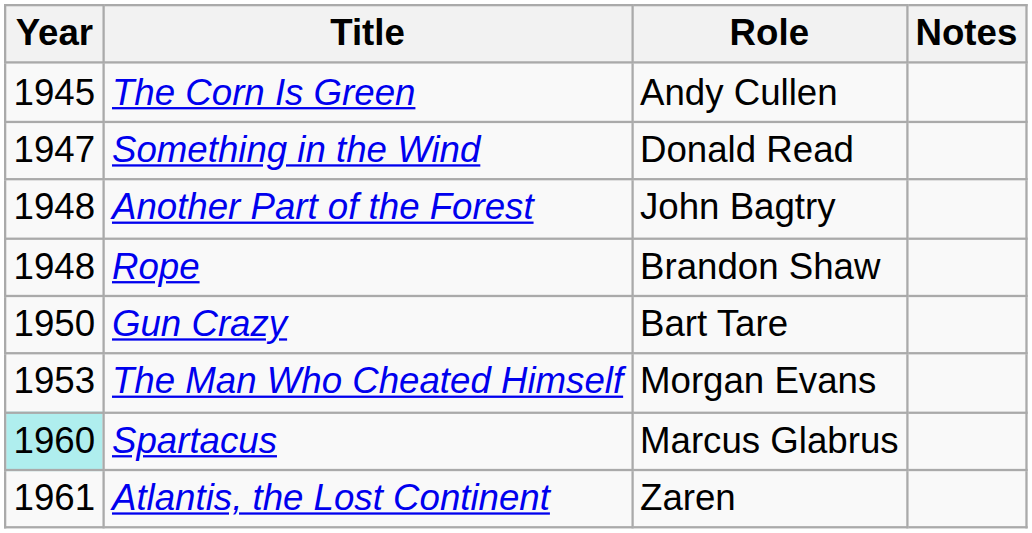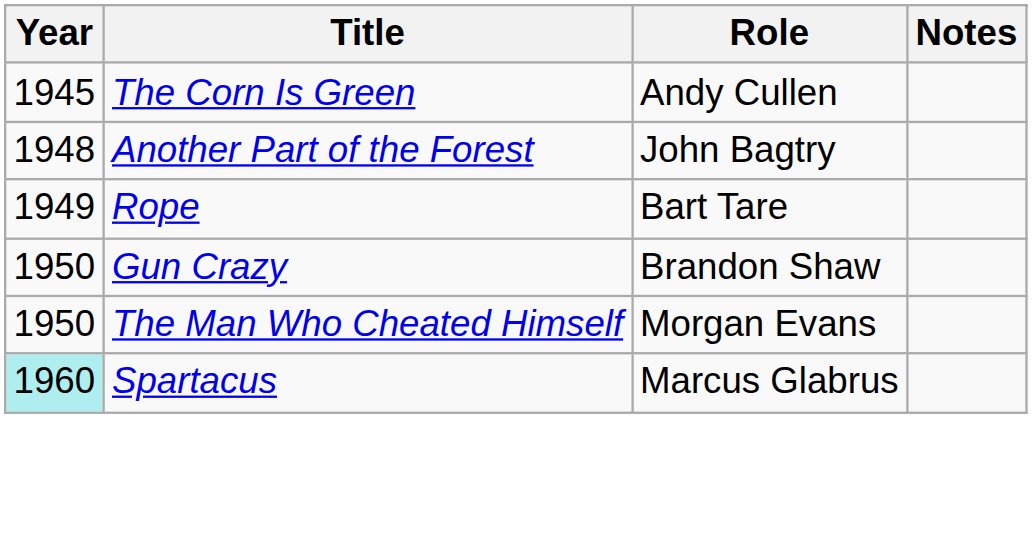 <table class="wikitable">
 <tr>
 <th>Year</th>
 <th>Title</th>
 <th>Role</th>
 <th>Notes</th>
 </tr>
 <tr>
 <td>1945</td>
 <td><em><a href='#'>The Corn Is Green</a></em></td>
 <td>Andy Cullen</td>
 <td></td>
 </tr>
 <tr>
-<td>1947</td>
-<td><em><a href='#'>Something in the Wind</a></em></td>
-<td>Donald Read</td>
-<td></td>
-</tr>
-<tr>
 <td>1948</td>
 <td><em><a href='#'>Another Part of the Forest</a></em></td>
 <td>John Bagtry</td>
 <td></td>
 </tr>
 <tr>
-<td>1948</td>
+<td>1949</td>
 <td><em><a href='#'>Rope</a></em></td>
+<td>Bart Tare</td>
+<td></td>
+</tr>
+<tr>
+<td>1950</td>
+<td><em><a href='#'>Gun Crazy</a></em></td>
 <td>Brandon Shaw</td>
 <td></td>
 </tr>
 <tr>
 <td>1950</td>
-<td><em><a href='#'>Gun Crazy</a></em></td>
-<td>Bart Tare</td>
-<td></td>
-</tr>
-<tr>
-<td>1953</td>
 <td><em><a href='#'>The Man Who Cheated Himself</a></em></td>
 <td>Morgan Evans</td>
 <td></td>
 </tr>
 <tr>
 <td style="background: paleturquoise;">1960</td>
 <td><em><a href='#'>Spartacus</a></em></td>
 <td>Marcus Glabrus</td>
 <td></td>
 </tr>
-<tr>
-<td>1961</td>
-<td><em><a href='#'>Atlantis, the Lost Continent</a></em></td>
-<td>Zaren</td>
-<td></td>
-</tr>
 </table>
